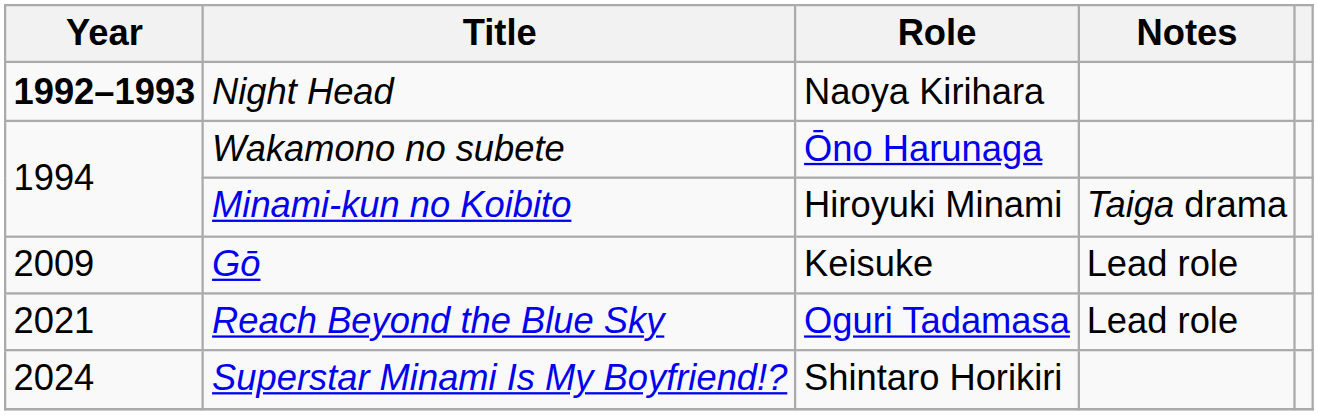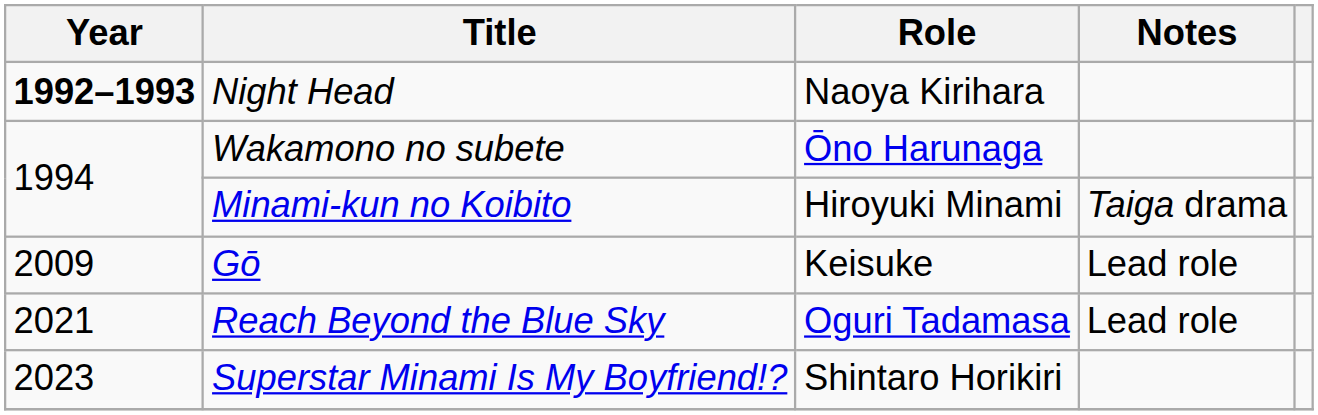 <table class="wikitable sortable">
 <tr>
 <th>Year</th>
 <th>Title</th>
 <th>Role</th>
 <th class="unsortable">Notes</th>
 <th class="unsortable"></th>
 </tr>
 <tr>
 <td><strong>1992–1993</strong></td>
 <td><em>Night Head</em></td>
 <td>Naoya Kirihara</td>
 <td></td>
 <td></td>
 </tr>
 <tr>
 <td rowspan=2>1994</td>
 <td><em>Wakamono no subete</em></td>
 <td><a href='#'>Ōno Harunaga</a></td>
 <td></td>
 <td></td>
 </tr>
 <tr>
 <td><em><a href='#'>Minami-kun no Koibito</a></em></td>
 <td>Hiroyuki Minami</td>
 <td><em>Taiga</em> drama</td>
 <td></td>
 </tr>
 <tr>
 <td>2009</td>
 <td><em><a href='#'>Gō</a></em></td>
 <td>Keisuke</td>
 <td>Lead role</td>
 <td></td>
 </tr>
 <tr>
 <td>2021</td>
 <td><em><a href='#'>Reach Beyond the Blue Sky</a></em></td>
 <td><a href='#'>Oguri Tadamasa</a></td>
 <td>Lead role</td>
 <td></td>
 </tr>
 <tr>
-<td>2024</td>
+<td>2023</td>
 <td><em><a href='#'>Superstar Minami Is My Boyfriend!?</a></em></td>
 <td>Shintaro Horikiri</td>
 <td></td>
 <td></td>
 </tr>
 <tr>
 </tr>
 </table>
